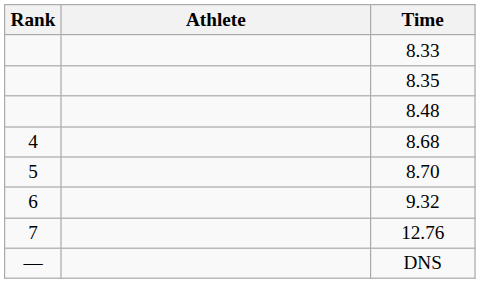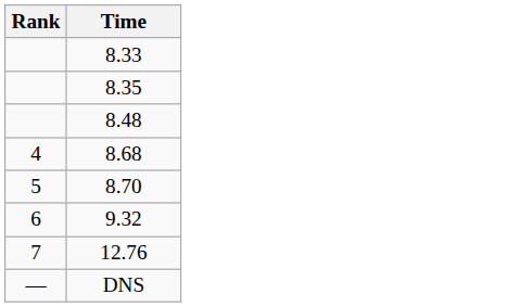 <table class=wikitable style="text-align:center">
 <tr>
 <th width=40>Rank</th>
-<th width=250>Athlete</th>
 <th width=80>Time</th>
 </tr>
 <tr>
 <td></td>
-<td align=left></td>
 <td>8.33</td>
 </tr>
 <tr>
 <td></td>
-<td align=left></td>
 <td>8.35</td>
 </tr>
 <tr>
 <td></td>
-<td align=left></td>
 <td>8.48</td>
 </tr>
 <tr>
 <td>4</td>
-<td align=left></td>
 <td>8.68</td>
 </tr>
 <tr>
 <td>5</td>
-<td align=left></td>
 <td>8.70</td>
 </tr>
 <tr>
 <td>6</td>
-<td align=left></td>
 <td>9.32</td>
 </tr>
 <tr>
 <td>7</td>
-<td align=left></td>
 <td>12.76</td>
 </tr>
 <tr>
 <td>—</td>
-<td align=left></td>
 <td>DNS</td>
 </tr>
 </table>
